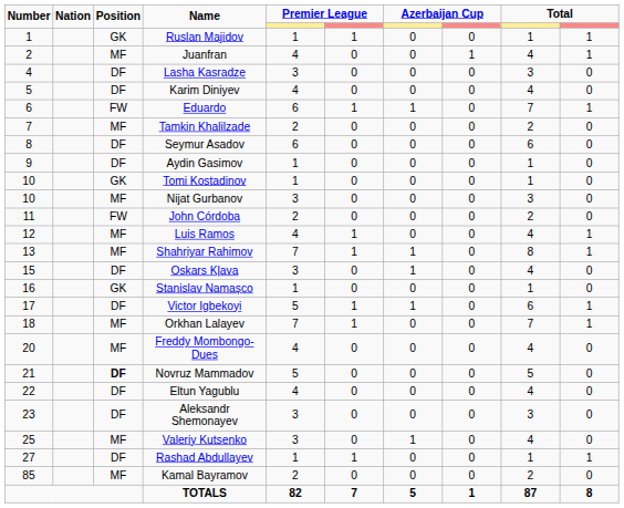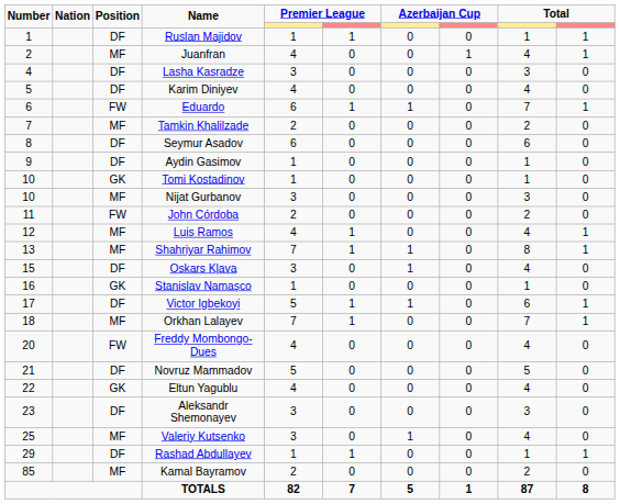 <table class="wikitable" style="text-align:center;">
 <tr>
 <td rowspan="2"  style="width:5%; text-align:center;"><strong>Number</strong></td>
 <td rowspan="2"  style="width:5%; text-align:center;"><strong>Nation</strong></td>
 <td rowspan="2"  style="width:5%; text-align:center;"><strong>Position</strong></td>
 <td rowspan="2"  style="width:20%; text-align:center;"><strong>Name</strong></td>
 <td colspan="2" style="text-align:center;"><strong><a href='#'>Premier League</a></strong></td>
 <td colspan="2" style="text-align:center;"><strong><a href='#'>Azerbaijan Cup</a></strong></td>
 <td colspan="2" style="text-align:center;"><strong>Total</strong></td>
 </tr>
 <tr>
 <th style="width:60px; background:#fe9;"></th>
 <th style="width:60px; background:#ff8888;"></th>
 <th style="width:60px; background:#fe9;"></th>
 <th style="width:60px; background:#ff8888;"></th>
 <th style="width:60px; background:#fe9;"></th>
 <th style="width:60px; background:#ff8888;"></th>
 </tr>
 <tr>
 <td>1</td>
 <td></td>
-<td>GK</td>
+<td>DF</td>
 <td><a href='#'>Ruslan Majidov</a></td>
 <td>1</td>
 <td>1</td>
 <td>0</td>
 <td>0</td>
 <td>1</td>
 <td>1</td>
 </tr>
 <tr>
 <td>2</td>
 <td></td>
 <td>MF</td>
 <td>Juanfran</td>
 <td>4</td>
 <td>0</td>
 <td>0</td>
 <td>1</td>
 <td>4</td>
 <td>1</td>
 </tr>
 <tr>
 <td>4</td>
 <td></td>
 <td>DF</td>
 <td><a href='#'>Lasha Kasradze</a></td>
 <td>3</td>
 <td>0</td>
 <td>0</td>
 <td>0</td>
 <td>3</td>
 <td>0</td>
 </tr>
 <tr>
 <td>5</td>
 <td></td>
 <td>DF</td>
 <td>Karim Diniyev</td>
 <td>4</td>
 <td>0</td>
 <td>0</td>
 <td>0</td>
 <td>4</td>
 <td>0</td>
 </tr>
 <tr>
 <td>6</td>
 <td></td>
 <td>FW</td>
 <td><a href='#'>Eduardo</a></td>
 <td>6</td>
 <td>1</td>
 <td>1</td>
 <td>0</td>
 <td>7</td>
 <td>1</td>
 </tr>
 <tr>
 <td>7</td>
 <td></td>
 <td>MF</td>
 <td><a href='#'>Tamkin Khalilzade</a></td>
 <td>2</td>
 <td>0</td>
 <td>0</td>
 <td>0</td>
 <td>2</td>
 <td>0</td>
 </tr>
 <tr>
 <td>8</td>
 <td></td>
 <td>DF</td>
 <td>Seymur Asadov</td>
 <td>6</td>
 <td>0</td>
 <td>0</td>
 <td>0</td>
 <td>6</td>
 <td>0</td>
 </tr>
 <tr>
 <td>9</td>
 <td></td>
 <td>DF</td>
 <td>Aydin Gasimov</td>
 <td>1</td>
 <td>0</td>
 <td>0</td>
 <td>0</td>
 <td>1</td>
 <td>0</td>
 </tr>
 <tr>
 <td>10</td>
 <td></td>
 <td>GK</td>
 <td><a href='#'>Tomi Kostadinov</a></td>
 <td>1</td>
 <td>0</td>
 <td>0</td>
 <td>0</td>
 <td>1</td>
 <td>0</td>
 </tr>
 <tr>
 <td>10</td>
 <td></td>
 <td>MF</td>
 <td>Nijat Gurbanov</td>
 <td>3</td>
 <td>0</td>
 <td>0</td>
 <td>0</td>
 <td>3</td>
 <td>0</td>
 </tr>
 <tr>
 <td>11</td>
 <td></td>
 <td>FW</td>
 <td><a href='#'>John Córdoba</a></td>
 <td>2</td>
 <td>0</td>
 <td>0</td>
 <td>0</td>
 <td>2</td>
 <td>0</td>
 </tr>
 <tr>
 <td>12</td>
 <td></td>
 <td>MF</td>
 <td><a href='#'>Luis Ramos</a></td>
 <td>4</td>
 <td>1</td>
 <td>0</td>
 <td>0</td>
 <td>4</td>
 <td>1</td>
 </tr>
 <tr>
 <td>13</td>
 <td></td>
 <td>MF</td>
 <td><a href='#'>Shahriyar Rahimov</a></td>
 <td>7</td>
 <td>1</td>
 <td>1</td>
 <td>0</td>
 <td>8</td>
 <td>1</td>
 </tr>
 <tr>
 <td>15</td>
 <td></td>
 <td>DF</td>
 <td><a href='#'>Oskars Kļava</a></td>
 <td>3</td>
 <td>0</td>
 <td>1</td>
 <td>0</td>
 <td>4</td>
 <td>0</td>
 </tr>
 <tr>
 <td>16</td>
 <td></td>
 <td>GK</td>
 <td><a href='#'>Stanislav Namașco</a></td>
 <td>1</td>
 <td>0</td>
 <td>0</td>
 <td>0</td>
 <td>1</td>
 <td>0</td>
 </tr>
 <tr>
 <td>17</td>
 <td></td>
 <td>DF</td>
 <td><a href='#'>Victor Igbekoyi</a></td>
 <td>5</td>
 <td>1</td>
 <td>1</td>
 <td>0</td>
 <td>6</td>
 <td>1</td>
 </tr>
 <tr>
 <td>18</td>
 <td></td>
 <td>MF</td>
 <td>Orkhan Lalayev</td>
 <td>7</td>
 <td>1</td>
 <td>0</td>
 <td>0</td>
 <td>7</td>
 <td>1</td>
 </tr>
 <tr>
 <td>20</td>
 <td></td>
-<td>MF</td>
+<td>FW</td>
 <td><a href='#'>Freddy Mombongo-Dues</a></td>
 <td>4</td>
 <td>0</td>
 <td>0</td>
 <td>0</td>
 <td>4</td>
 <td>0</td>
 </tr>
 <tr>
 <td>21</td>
 <td></td>
-<td><strong>DF</strong></td>
+<td>DF</td>
 <td>Novruz Mammadov</td>
 <td>5</td>
 <td>0</td>
 <td>0</td>
 <td>0</td>
 <td>5</td>
 <td>0</td>
 </tr>
 <tr>
 <td>22</td>
 <td></td>
-<td>DF</td>
+<td>GK</td>
 <td>Eltun Yagublu</td>
 <td>4</td>
 <td>0</td>
 <td>0</td>
 <td>0</td>
 <td>4</td>
 <td>0</td>
 </tr>
 <tr>
 <td>23</td>
 <td></td>
 <td>DF</td>
 <td>Aleksandr Shemonayev</td>
 <td>3</td>
 <td>0</td>
 <td>0</td>
 <td>0</td>
 <td>3</td>
 <td>0</td>
 </tr>
 <tr>
 <td>25</td>
 <td></td>
 <td>MF</td>
 <td><a href='#'>Valeriy Kutsenko</a></td>
 <td>3</td>
 <td>0</td>
 <td>1</td>
 <td>0</td>
 <td>4</td>
 <td>0</td>
 </tr>
 <tr>
-<td>27</td>
+<td>29</td>
 <td></td>
 <td>DF</td>
 <td><a href='#'>Rashad Abdullayev</a></td>
 <td>1</td>
 <td>1</td>
 <td>0</td>
 <td>0</td>
 <td>1</td>
 <td>1</td>
 </tr>
 <tr>
 <td>85</td>
 <td></td>
 <td>MF</td>
 <td>Kamal Bayramov</td>
 <td>2</td>
 <td>0</td>
 <td>0</td>
 <td>0</td>
 <td>2</td>
 <td>0</td>
 </tr>
 <tr>
 <td colspan="3"></td>
 <td><strong>TOTALS</strong></td>
 <td><strong>82</strong></td>
 <td><strong>7</strong></td>
 <td><strong>5</strong></td>
 <td><strong>1</strong></td>
 <td><strong>87</strong></td>
 <td><strong>8</strong></td>
 </tr>
 </table>
